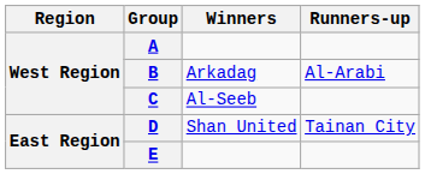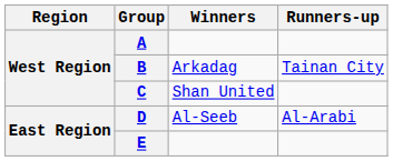 <table class="wikitable">
 <tr>
 <th>Region</th>
 <th>Group</th>
 <th>Winners</th>
 <th>Runners-up</th>
 </tr>
 <tr>
 <th rowspan=3>West Region</th>
 <th><a href='#'>A</a></th>
 <td></td>
 <td></td>
 </tr>
 <tr>
 <th><a href='#'>B</a></th>
 <td> <a href='#'>Arkadag</a></td>
-<td> <a href='#'>Al-Arabi</a></td>
+<td> <a href='#'>Tainan City</a></td>
 </tr>
 <tr>
 <th><a href='#'>C</a></th>
-<td> <a href='#'>Al-Seeb</a></td>
+<td> <a href='#'>Shan United</a></td>
 <td></td>
 </tr>
 <tr>
 <th rowspan=2>East Region</th>
 <th><a href='#'>D</a></th>
-<td> <a href='#'>Shan United</a></td>
-<td> <a href='#'>Tainan City</a></td>
+<td> <a href='#'>Al-Seeb</a></td>
+<td> <a href='#'>Al-Arabi</a></td>
 </tr>
 <tr>
 <th><a href='#'>E</a></th>
 <td></td>
 <td></td>
 </tr>
 </table>
